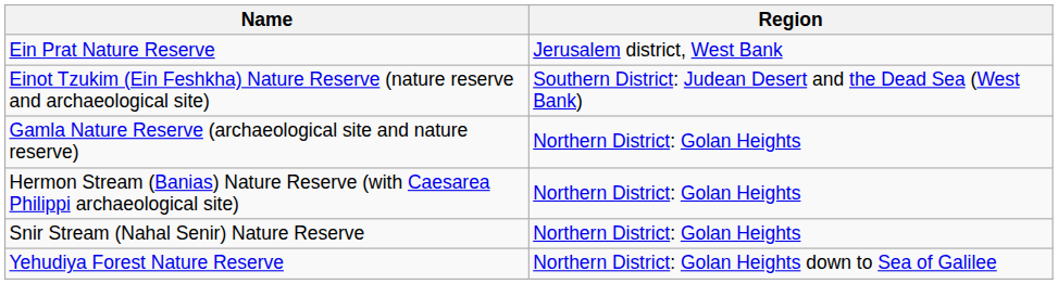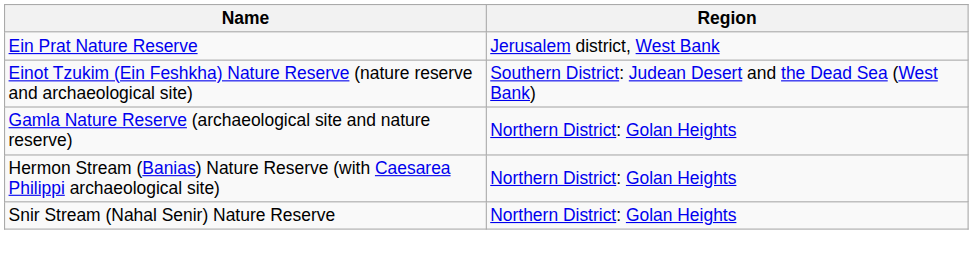 <table class="sortable wikitable" width="70%">
 <tr>
 <th width="50%">Name</th>
 <th width="50%">Region</th>
 </tr>
 <tr>
 <td><a href='#'>Ein Prat Nature Reserve</a></td>
 <td><a href='#'>Jerusalem</a> district, <a href='#'>West Bank</a></td>
 </tr>
 <tr>
 <td><a href='#'>Einot Tzukim (Ein Feshkha) Nature Reserve</a> (nature reserve and archaeological site)</td>
 <td><a href='#'>Southern District</a>: <a href='#'>Judean Desert</a> and <a href='#'>the Dead Sea</a> (<a href='#'>West Bank</a>)</td>
 </tr>
 <tr>
 <td><a href='#'>Gamla Nature Reserve</a> (archaeological site and nature reserve)</td>
 <td><a href='#'>Northern District</a>: <a href='#'>Golan Heights</a></td>
 </tr>
 <tr>
 <td>Hermon Stream (<a href='#'>Banias</a>) Nature Reserve (with <a href='#'>Caesarea Philippi</a> archaeological site)</td>
 <td><a href='#'>Northern District</a>: <a href='#'>Golan Heights</a></td>
 </tr>
 <tr>
 <td>Snir Stream (Nahal Senir) Nature Reserve</td>
 <td><a href='#'>Northern District</a>: <a href='#'>Golan Heights</a></td>
 </tr>
-<tr>
-<td><a href='#'>Yehudiya Forest Nature Reserve</a></td>
-<td><a href='#'>Northern District</a>: <a href='#'>Golan Heights</a> down to <a href='#'>Sea of Galilee</a></td>
-</tr>
 </table>
